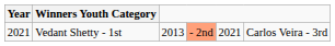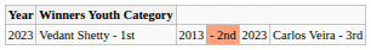 <table class="wikitable">
 <tr>
 <th>Year</th>
 <th>Winners Youth Category</th>
 </tr>
 <tr>
-<td>2021</td>
+<td>2023</td>
 <td>Vedant Shetty - 1st</td>
 <td>2013</td>
 <td style="background: lightsalmon;">- 2nd</td>
-<td>2021</td>
+<td>2023</td>
 <td>Carlos Veira - 3rd</td>
 </tr>
 </table>
